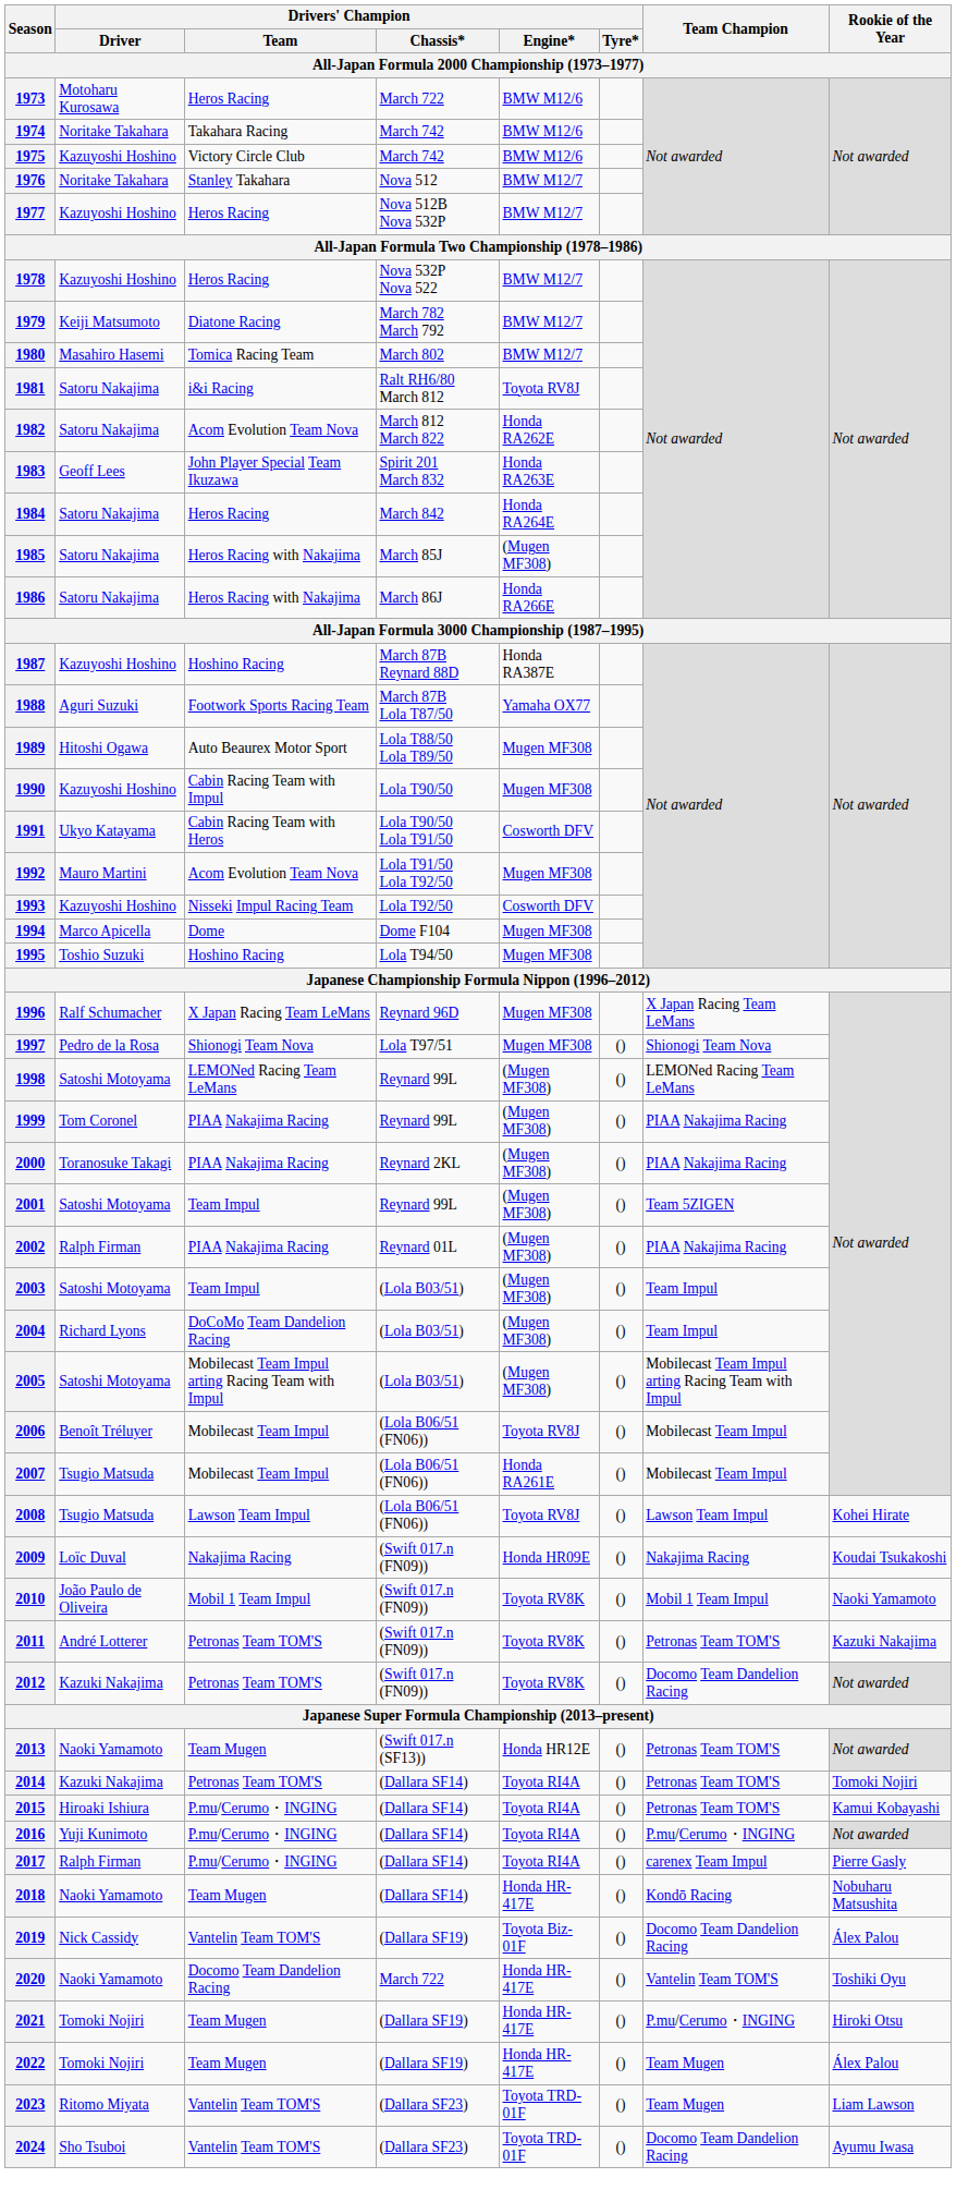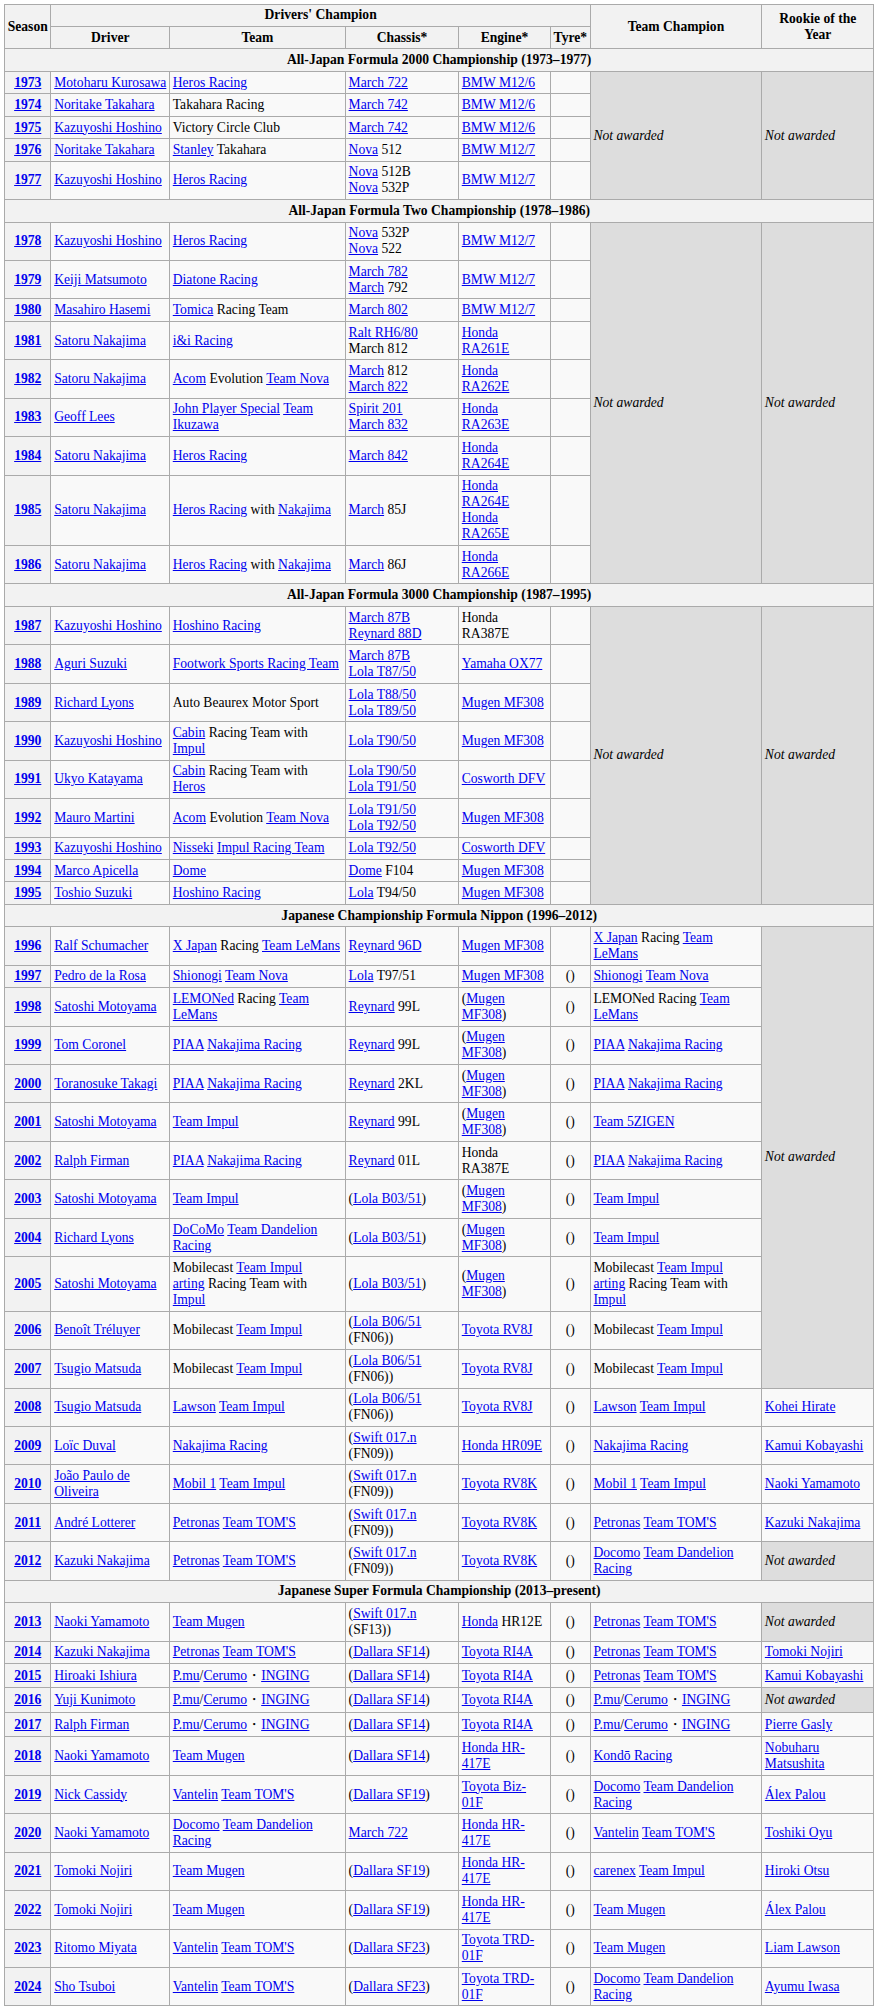 <table class="wikitable" style="font-size:85%;">
 <tr>
 <th rowspan="2">Season</th>
 <th colspan="5">Drivers' Champion</th>
 <th rowspan="2">Team Champion</th>
 <th rowspan="2">Rookie of the Year</th>
 </tr>
 <tr>
 <th>Driver</th>
 <th>Team</th>
 <th>Chassis*</th>
 <th>Engine*</th>
 <th>Tyre*</th>
 </tr>
 <tr>
 <th colspan="8">All-Japan Formula 2000 Championship (1973–1977)</th>
 </tr>
 <tr>
 <th><a href='#'>1973</a></th>
 <td> <a href='#'>Motoharu Kurosawa</a></td>
 <td><a href='#'>Heros Racing</a></td>
 <td><a href='#'>March 722</a></td>
 <td><a href='#'>BMW M12/6</a></td>
 <td align="center"></td>
 <td rowspan="5" style="background:#ddd;"><em>Not awarded</em></td>
 <td rowspan="5" style="background:#ddd;"><em>Not awarded</em></td>
 </tr>
 <tr>
 <th><a href='#'>1974</a></th>
 <td> <a href='#'>Noritake Takahara</a></td>
 <td>Takahara Racing</td>
 <td><a href='#'>March 742</a></td>
 <td><a href='#'>BMW M12/6</a></td>
 <td align="center"></td>
 </tr>
 <tr>
 <th><a href='#'>1975</a></th>
 <td> <a href='#'>Kazuyoshi Hoshino</a></td>
 <td>Victory Circle Club</td>
 <td><a href='#'>March 742</a></td>
 <td><a href='#'>BMW M12/6</a></td>
 <td align="center"></td>
 </tr>
 <tr>
 <th><a href='#'>1976</a></th>
 <td> <a href='#'>Noritake Takahara</a></td>
 <td><a href='#'>Stanley</a> Takahara</td>
 <td><a href='#'>Nova</a> 512</td>
 <td><a href='#'>BMW M12/7</a></td>
 <td align="center"></td>
 </tr>
 <tr>
 <th><a href='#'>1977</a></th>
 <td> <a href='#'>Kazuyoshi Hoshino</a></td>
 <td><a href='#'>Heros Racing</a></td>
 <td><a href='#'>Nova</a> 512B<br><a href='#'>Nova</a> 532P</td>
 <td><a href='#'>BMW M12/7</a></td>
 <td align="center"></td>
 </tr>
 <tr>
 <th colspan="8">All-Japan Formula Two Championship (1978–1986)</th>
 </tr>
 <tr>
 <th><a href='#'>1978</a></th>
 <td> <a href='#'>Kazuyoshi Hoshino</a></td>
 <td><a href='#'>Heros Racing</a></td>
 <td><a href='#'>Nova</a> 532P<br><a href='#'>Nova</a> 522</td>
 <td><a href='#'>BMW M12/7</a></td>
 <td align="center"></td>
 <td rowspan="9" style="background:#ddd;"><em>Not awarded</em></td>
 <td rowspan="9" style="background:#ddd;"><em>Not awarded</em></td>
 </tr>
 <tr>
 <th><a href='#'>1979</a></th>
 <td> <a href='#'>Keiji Matsumoto</a></td>
 <td><a href='#'>Diatone Racing</a></td>
 <td><a href='#'>March 782</a><br><a href='#'>March</a> 792</td>
 <td><a href='#'>BMW M12/7</a></td>
 <td align="center"></td>
 </tr>
 <tr>
 <th><a href='#'>1980</a></th>
 <td> <a href='#'>Masahiro Hasemi</a></td>
 <td><a href='#'>Tomica</a> Racing Team</td>
 <td><a href='#'>March 802</a></td>
 <td><a href='#'>BMW M12/7</a></td>
 <td align="center"></td>
 </tr>
 <tr>
 <th><a href='#'>1981</a></th>
 <td> <a href='#'>Satoru Nakajima</a></td>
 <td><a href='#'>i&i Racing</a></td>
 <td><a href='#'>Ralt RH6/80</a><br>March 812</td>
-<td><a href='#'>Toyota RV8J</a></td>
+<td><a href='#'>Honda RA261E</a></td>
 <td align="center"></td>
 </tr>
 <tr>
 <th><a href='#'>1982</a></th>
 <td> <a href='#'>Satoru Nakajima</a></td>
 <td><a href='#'>Acom</a> Evolution <a href='#'>Team Nova</a></td>
 <td><a href='#'>March</a> 812<br><a href='#'>March 822</a></td>
 <td><a href='#'>Honda RA262E</a></td>
 <td align="center"></td>
 </tr>
 <tr>
 <th><a href='#'>1983</a></th>
 <td> <a href='#'>Geoff Lees</a></td>
 <td><a href='#'>John Player Special</a> <a href='#'>Team Ikuzawa</a></td>
 <td><a href='#'>Spirit 201</a><br><a href='#'>March 832</a></td>
 <td><a href='#'>Honda RA263E</a></td>
 <td align="center"></td>
 </tr>
 <tr>
 <th><a href='#'>1984</a></th>
 <td> <a href='#'>Satoru Nakajima</a></td>
 <td><a href='#'>Heros Racing</a></td>
 <td><a href='#'>March 842</a></td>
 <td><a href='#'>Honda RA264E</a></td>
 <td align="center"></td>
 </tr>
 <tr>
 <th><a href='#'>1985</a></th>
 <td> <a href='#'>Satoru Nakajima</a></td>
 <td><a href='#'>Heros Racing</a> with <a href='#'>Nakajima</a></td>
 <td><a href='#'>March</a> 85J</td>
-<td>(<a href='#'>Mugen MF308</a>)</td>
+<td><a href='#'>Honda RA264E</a><br><a href='#'>Honda RA265E</a></td>
 <td align="center"></td>
 </tr>
 <tr>
 <th><a href='#'>1986</a></th>
 <td> <a href='#'>Satoru Nakajima</a></td>
 <td><a href='#'>Heros Racing</a> with <a href='#'>Nakajima</a></td>
 <td><a href='#'>March</a> 86J</td>
 <td><a href='#'>Honda RA266E</a></td>
 <td align="center"></td>
 </tr>
 <tr>
 <th colspan="8">All-Japan Formula 3000 Championship (1987–1995)</th>
 </tr>
 <tr>
 <th><a href='#'>1987</a></th>
 <td> <a href='#'>Kazuyoshi Hoshino</a></td>
 <td><a href='#'>Hoshino Racing</a></td>
 <td><a href='#'>March 87B</a><br><a href='#'>Reynard 88D</a></td>
 <td>Honda RA387E</td>
 <td align="center"></td>
 <td rowspan="9" style="background:#ddd;"><em>Not awarded</em></td>
 <td rowspan="9" style="background:#ddd;"><em>Not awarded</em></td>
 </tr>
 <tr>
 <th><a href='#'>1988</a></th>
 <td> <a href='#'>Aguri Suzuki</a></td>
 <td><a href='#'>Footwork Sports Racing Team</a></td>
 <td><a href='#'>March 87B</a><br><a href='#'>Lola T87/50</a></td>
 <td><a href='#'>Yamaha OX77</a></td>
 <td align="center"></td>
 </tr>
 <tr>
 <th><a href='#'>1989</a></th>
-<td> <a href='#'>Hitoshi Ogawa</a></td>
+<td> <a href='#'>Richard Lyons</a></td>
 <td>Auto Beaurex Motor Sport</td>
 <td><a href='#'>Lola T88/50</a><br><a href='#'>Lola T89/50</a></td>
 <td><a href='#'>Mugen MF308</a></td>
 <td align="center"></td>
 </tr>
 <tr>
 <th><a href='#'>1990</a></th>
 <td> <a href='#'>Kazuyoshi Hoshino</a></td>
 <td><a href='#'>Cabin</a> Racing Team with <a href='#'>Impul</a></td>
 <td><a href='#'>Lola T90/50</a></td>
 <td><a href='#'>Mugen MF308</a></td>
 <td align="center"></td>
 </tr>
 <tr>
 <th><a href='#'>1991</a></th>
 <td> <a href='#'>Ukyo Katayama</a></td>
 <td><a href='#'>Cabin</a> Racing Team with <a href='#'>Heros</a></td>
 <td><a href='#'>Lola T90/50</a><br><a href='#'>Lola T91/50</a></td>
 <td><a href='#'>Cosworth DFV</a></td>
 <td align="center"></td>
 </tr>
 <tr>
 <th><a href='#'>1992</a></th>
 <td> <a href='#'>Mauro Martini</a></td>
 <td><a href='#'>Acom</a> Evolution <a href='#'>Team Nova</a></td>
 <td><a href='#'>Lola T91/50</a><br><a href='#'>Lola T92/50</a></td>
 <td><a href='#'>Mugen MF308</a></td>
 <td align="center"></td>
 </tr>
 <tr>
 <th><a href='#'>1993</a></th>
 <td> <a href='#'>Kazuyoshi Hoshino</a></td>
 <td><a href='#'>Nisseki</a> <a href='#'>Impul Racing Team</a></td>
 <td><a href='#'>Lola T92/50</a></td>
 <td><a href='#'>Cosworth DFV</a></td>
 <td align="center"></td>
 </tr>
 <tr>
 <th><a href='#'>1994</a></th>
 <td> <a href='#'>Marco Apicella</a></td>
 <td><a href='#'>Dome</a></td>
 <td><a href='#'>Dome</a> F104</td>
 <td><a href='#'>Mugen MF308</a></td>
 <td align="center"></td>
 </tr>
 <tr>
 <th><a href='#'>1995</a></th>
 <td> <a href='#'>Toshio Suzuki</a></td>
 <td><a href='#'>Hoshino Racing</a></td>
 <td><a href='#'>Lola</a> T94/50</td>
 <td><a href='#'>Mugen MF308</a></td>
 <td align="center"></td>
 </tr>
 <tr>
 <th colspan="8">Japanese Championship Formula Nippon (1996–2012)</th>
 </tr>
 <tr>
 <th><a href='#'>1996</a></th>
 <td> <a href='#'>Ralf Schumacher</a></td>
 <td><a href='#'>X Japan</a> Racing <a href='#'>Team LeMans</a></td>
 <td><a href='#'>Reynard 96D</a></td>
 <td><a href='#'>Mugen MF308</a></td>
 <td align="center"></td>
 <td><a href='#'>X Japan</a> Racing <a href='#'>Team LeMans</a></td>
 <td rowspan="12" style="background:#ddd;"><em>Not awarded</em></td>
 </tr>
 <tr>
 <th><a href='#'>1997</a></th>
 <td> <a href='#'>Pedro de la Rosa</a></td>
 <td><a href='#'>Shionogi</a> <a href='#'>Team Nova</a></td>
 <td><a href='#'>Lola</a> T97/51</td>
 <td><a href='#'>Mugen MF308</a></td>
 <td align="center">()</td>
 <td><a href='#'>Shionogi</a> <a href='#'>Team Nova</a></td>
 </tr>
 <tr>
 <th><a href='#'>1998</a></th>
 <td> <a href='#'>Satoshi Motoyama</a></td>
 <td><a href='#'>LEMONed</a> Racing <a href='#'>Team LeMans</a></td>
 <td><a href='#'>Reynard</a> 99L</td>
 <td>(<a href='#'>Mugen MF308</a>)</td>
 <td align="center">()</td>
 <td>LEMONed Racing <a href='#'>Team LeMans</a></td>
 </tr>
 <tr>
 <th><a href='#'>1999</a></th>
 <td> <a href='#'>Tom Coronel</a></td>
 <td><a href='#'>PIAA</a> <a href='#'>Nakajima Racing</a></td>
 <td><a href='#'>Reynard</a> 99L</td>
 <td>(<a href='#'>Mugen MF308</a>)</td>
 <td align="center">()</td>
 <td><a href='#'>PIAA</a> <a href='#'>Nakajima Racing</a></td>
 </tr>
 <tr>
 <th><a href='#'>2000</a></th>
 <td> <a href='#'>Toranosuke Takagi</a></td>
 <td><a href='#'>PIAA</a> <a href='#'>Nakajima Racing</a></td>
 <td><a href='#'>Reynard</a> 2KL</td>
 <td>(<a href='#'>Mugen MF308</a>)</td>
 <td align="center">()</td>
 <td><a href='#'>PIAA</a> <a href='#'>Nakajima Racing</a></td>
 </tr>
 <tr>
 <th><a href='#'>2001</a></th>
 <td> <a href='#'>Satoshi Motoyama</a></td>
 <td><a href='#'>Team Impul</a></td>
 <td><a href='#'>Reynard</a> 99L</td>
 <td>(<a href='#'>Mugen MF308</a>)</td>
 <td align="center">()</td>
 <td><a href='#'>Team 5ZIGEN</a></td>
 </tr>
 <tr>
 <th><a href='#'>2002</a></th>
 <td> <a href='#'>Ralph Firman</a></td>
 <td><a href='#'>PIAA</a> <a href='#'>Nakajima Racing</a></td>
 <td><a href='#'>Reynard</a> 01L</td>
-<td>(<a href='#'>Mugen MF308</a>)</td>
+<td>Honda RA387E</td>
 <td align="center">()</td>
 <td><a href='#'>PIAA</a> <a href='#'>Nakajima Racing</a></td>
 </tr>
 <tr>
 <th><a href='#'>2003</a></th>
 <td> <a href='#'>Satoshi Motoyama</a></td>
 <td><a href='#'>Team Impul</a></td>
 <td>(<a href='#'>Lola B03/51</a>)</td>
 <td>(<a href='#'>Mugen MF308</a>)</td>
 <td align="center">()</td>
 <td><a href='#'>Team Impul</a></td>
 </tr>
 <tr>
 <th><a href='#'>2004</a></th>
 <td> <a href='#'>Richard Lyons</a></td>
 <td><a href='#'>DoCoMo</a> <a href='#'>Team Dandelion Racing</a></td>
 <td>(<a href='#'>Lola B03/51</a>)</td>
 <td>(<a href='#'>Mugen MF308</a>)</td>
 <td align="center">()</td>
 <td><a href='#'>Team Impul</a></td>
 </tr>
 <tr>
 <th><a href='#'>2005</a></th>
 <td> <a href='#'>Satoshi Motoyama</a></td>
 <td>Mobilecast <a href='#'>Team Impul</a><br><a href='#'>arting</a> Racing Team with <a href='#'>Impul</a></td>
 <td>(<a href='#'>Lola B03/51</a>)</td>
 <td>(<a href='#'>Mugen MF308</a>)</td>
 <td align="center">()</td>
 <td>Mobilecast <a href='#'>Team Impul</a><br><a href='#'>arting</a> Racing Team with <a href='#'>Impul</a></td>
 </tr>
 <tr>
 <th><a href='#'>2006</a></th>
 <td> <a href='#'>Benoît Tréluyer</a></td>
 <td>Mobilecast <a href='#'>Team Impul</a></td>
 <td>(<a href='#'>Lola B06/51</a> (FN06))</td>
 <td><a href='#'>Toyota RV8J</a></td>
 <td align="center">()</td>
 <td>Mobilecast <a href='#'>Team Impul</a></td>
 </tr>
 <tr>
 <th><a href='#'>2007</a></th>
 <td> <a href='#'>Tsugio Matsuda</a></td>
 <td>Mobilecast <a href='#'>Team Impul</a></td>
 <td>(<a href='#'>Lola B06/51</a> (FN06))</td>
-<td><a href='#'>Honda RA261E</a></td>
+<td><a href='#'>Toyota RV8J</a></td>
 <td align="center">()</td>
 <td>Mobilecast <a href='#'>Team Impul</a></td>
 </tr>
 <tr>
 <th><a href='#'>2008</a></th>
 <td> <a href='#'>Tsugio Matsuda</a></td>
 <td><a href='#'>Lawson</a> <a href='#'>Team Impul</a></td>
 <td>(<a href='#'>Lola B06/51</a> (FN06))</td>
 <td><a href='#'>Toyota RV8J</a></td>
 <td align="center">()</td>
 <td><a href='#'>Lawson</a> <a href='#'>Team Impul</a></td>
 <td> <a href='#'>Kohei Hirate</a></td>
 </tr>
 <tr>
 <th><a href='#'>2009</a></th>
 <td> <a href='#'>Loïc Duval</a></td>
 <td><a href='#'>Nakajima Racing</a></td>
 <td>(<a href='#'>Swift 017.n</a> (FN09))</td>
 <td><a href='#'>Honda HR09E</a></td>
 <td align="center">()</td>
 <td><a href='#'>Nakajima Racing</a></td>
-<td> <a href='#'>Koudai Tsukakoshi</a></td>
+<td> <a href='#'>Kamui Kobayashi</a></td>
 </tr>
 <tr>
 <th><a href='#'>2010</a></th>
 <td> <a href='#'>João Paulo de Oliveira</a></td>
 <td><a href='#'>Mobil 1</a> <a href='#'>Team Impul</a></td>
 <td>(<a href='#'>Swift 017.n</a> (FN09))</td>
 <td><a href='#'>Toyota RV8K</a></td>
 <td align="center">()</td>
 <td><a href='#'>Mobil 1</a> <a href='#'>Team Impul</a></td>
 <td> <a href='#'>Naoki Yamamoto</a></td>
 </tr>
 <tr>
 <th><a href='#'>2011</a></th>
 <td> <a href='#'>André Lotterer</a></td>
 <td><a href='#'>Petronas</a> <a href='#'>Team TOM'S</a></td>
 <td>(<a href='#'>Swift 017.n</a> (FN09))</td>
 <td><a href='#'>Toyota RV8K</a></td>
 <td align="center">()</td>
 <td><a href='#'>Petronas</a> <a href='#'>Team TOM'S</a></td>
 <td> <a href='#'>Kazuki Nakajima</a></td>
 </tr>
 <tr>
 <th><a href='#'>2012</a></th>
 <td> <a href='#'>Kazuki Nakajima</a></td>
 <td><a href='#'>Petronas</a> <a href='#'>Team TOM'S</a></td>
 <td>(<a href='#'>Swift 017.n</a> (FN09))</td>
 <td><a href='#'>Toyota RV8K</a></td>
 <td align="center">()</td>
 <td><a href='#'>Docomo</a> <a href='#'>Team Dandelion Racing</a></td>
 <td style="background:#ddd;"><em>Not awarded</em></td>
 </tr>
 <tr>
 <th colspan="8">Japanese Super Formula Championship (2013–present)</th>
 </tr>
 <tr>
 <th><a href='#'>2013</a></th>
 <td> <a href='#'>Naoki Yamamoto</a></td>
 <td><a href='#'>Team Mugen</a></td>
 <td>(<a href='#'>Swift 017.n</a> (SF13))</td>
 <td><a href='#'>Honda</a> HR12E</td>
 <td align="center">()</td>
 <td><a href='#'>Petronas</a> <a href='#'>Team TOM'S</a></td>
 <td style="background:#ddd;"><em>Not awarded</em></td>
 </tr>
 <tr>
 <th><a href='#'>2014</a></th>
 <td> <a href='#'>Kazuki Nakajima</a></td>
 <td><a href='#'>Petronas</a> <a href='#'>Team TOM'S</a></td>
 <td>(<a href='#'>Dallara SF14</a>)</td>
 <td><a href='#'>Toyota RI4A</a></td>
 <td align="center">()</td>
 <td><a href='#'>Petronas</a> <a href='#'>Team TOM'S</a></td>
 <td> <a href='#'>Tomoki Nojiri</a></td>
 </tr>
 <tr>
 <th><a href='#'>2015</a></th>
 <td> <a href='#'>Hiroaki Ishiura</a></td>
 <td><a href='#'>P.mu</a>/<a href='#'>Cerumo</a>・<a href='#'>INGING</a></td>
 <td>(<a href='#'>Dallara SF14</a>)</td>
 <td><a href='#'>Toyota RI4A</a></td>
 <td align="center">()</td>
 <td><a href='#'>Petronas</a> <a href='#'>Team TOM'S</a></td>
 <td> <a href='#'>Kamui Kobayashi</a></td>
 </tr>
 <tr>
 <th><a href='#'>2016</a></th>
 <td> <a href='#'>Yuji Kunimoto</a></td>
 <td><a href='#'>P.mu</a>/<a href='#'>Cerumo</a>・<a href='#'>INGING</a></td>
 <td>(<a href='#'>Dallara SF14</a>)</td>
 <td><a href='#'>Toyota RI4A</a></td>
 <td align="center">()</td>
 <td><a href='#'>P.mu</a>/<a href='#'>Cerumo</a>・<a href='#'>INGING</a></td>
 <td style="background:#ddd;"><em>Not awarded</em></td>
 </tr>
 <tr>
 <th><a href='#'>2017</a></th>
 <td> <a href='#'>Ralph Firman</a></td>
 <td><a href='#'>P.mu</a>/<a href='#'>Cerumo</a>・<a href='#'>INGING</a></td>
 <td>(<a href='#'>Dallara SF14</a>)</td>
 <td><a href='#'>Toyota RI4A</a></td>
 <td align="center">()</td>
-<td><a href='#'>carenex</a> <a href='#'>Team Impul</a></td>
+<td><a href='#'>P.mu</a>/<a href='#'>Cerumo</a>・<a href='#'>INGING</a></td>
 <td> <a href='#'>Pierre Gasly</a></td>
 </tr>
 <tr>
 <th><a href='#'>2018</a></th>
 <td> <a href='#'>Naoki Yamamoto</a></td>
 <td><a href='#'>Team Mugen</a></td>
 <td>(<a href='#'>Dallara SF14</a>)</td>
 <td><a href='#'>Honda HR-417E</a></td>
 <td align="center">()</td>
 <td><a href='#'>Kondō Racing</a></td>
 <td> <a href='#'>Nobuharu Matsushita</a></td>
 </tr>
 <tr>
 <th><a href='#'>2019</a></th>
 <td> <a href='#'>Nick Cassidy</a></td>
 <td><a href='#'>Vantelin</a> <a href='#'>Team TOM'S</a></td>
 <td>(<a href='#'>Dallara SF19</a>)</td>
 <td><a href='#'>Toyota Biz-01F</a></td>
 <td align="center">()</td>
 <td><a href='#'>Docomo</a> <a href='#'>Team Dandelion Racing</a></td>
 <td> <a href='#'>Álex Palou</a></td>
 </tr>
 <tr>
 <th><a href='#'>2020</a></th>
 <td> <a href='#'>Naoki Yamamoto</a></td>
 <td><a href='#'>Docomo</a> <a href='#'>Team Dandelion Racing</a></td>
 <td><a href='#'>March 722</a></td>
 <td><a href='#'>Honda HR-417E</a></td>
 <td align="center">()</td>
 <td><a href='#'>Vantelin</a> <a href='#'>Team TOM'S</a></td>
 <td> <a href='#'>Toshiki Oyu</a></td>
 </tr>
 <tr>
 <th><a href='#'>2021</a></th>
 <td> <a href='#'>Tomoki Nojiri</a></td>
 <td><a href='#'>Team Mugen</a></td>
 <td>(<a href='#'>Dallara SF19</a>)</td>
 <td><a href='#'>Honda HR-417E</a></td>
 <td align="center">()</td>
-<td><a href='#'>P.mu</a>/<a href='#'>Cerumo</a>・<a href='#'>INGING</a></td>
+<td><a href='#'>carenex</a> <a href='#'>Team Impul</a></td>
 <td> <a href='#'>Hiroki Otsu</a></td>
 </tr>
 <tr>
 <th><a href='#'>2022</a></th>
 <td> <a href='#'>Tomoki Nojiri</a></td>
 <td><a href='#'>Team Mugen</a></td>
 <td>(<a href='#'>Dallara SF19</a>)</td>
 <td><a href='#'>Honda HR-417E</a></td>
 <td align="center">()</td>
 <td><a href='#'>Team Mugen</a></td>
 <td> <a href='#'>Álex Palou</a></td>
 </tr>
 <tr>
 <th><a href='#'>2023</a></th>
 <td> <a href='#'>Ritomo Miyata</a></td>
 <td><a href='#'>Vantelin</a> <a href='#'>Team TOM'S</a></td>
 <td>(<a href='#'>Dallara SF23</a>)</td>
 <td><a href='#'>Toyota TRD-01F</a></td>
 <td align="center">()</td>
 <td><a href='#'>Team Mugen</a></td>
 <td> <a href='#'>Liam Lawson</a></td>
 </tr>
 <tr>
 <th><a href='#'>2024</a></th>
 <td> <a href='#'>Sho Tsuboi</a></td>
 <td><a href='#'>Vantelin</a> <a href='#'>Team TOM'S</a></td>
 <td>(<a href='#'>Dallara SF23</a>)</td>
 <td><a href='#'>Toyota TRD-01F</a></td>
 <td align="center">()</td>
 <td><a href='#'>Docomo</a> <a href='#'>Team Dandelion Racing</a></td>
 <td> <a href='#'>Ayumu Iwasa</a></td>
 </tr>
 </table>
